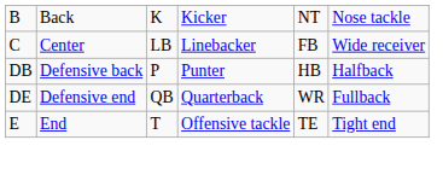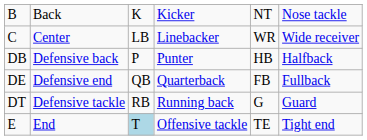 <table class="wikitable">
 <tr>
 <td>B</td>
 <td>Back</td>
 <td>K</td>
 <td><a href='#'>Kicker</a></td>
 <td>NT</td>
 <td><a href='#'>Nose tackle</a></td>
 </tr>
 <tr>
 <td>C</td>
 <td><a href='#'>Center</a></td>
 <td>LB</td>
 <td><a href='#'>Linebacker</a></td>
-<td>FB</td>
+<td>WR</td>
 <td><a href='#'>Wide receiver</a></td>
 </tr>
 <tr>
 <td>DB</td>
 <td><a href='#'>Defensive back</a></td>
 <td>P</td>
 <td><a href='#'>Punter</a></td>
 <td>HB</td>
 <td><a href='#'>Halfback</a></td>
 </tr>
 <tr>
 <td>DE</td>
 <td><a href='#'>Defensive end</a></td>
 <td>QB</td>
 <td><a href='#'>Quarterback</a></td>
-<td>WR</td>
+<td>FB</td>
 <td><a href='#'>Fullback</a></td>
+</tr>
+<tr>
+<td>DT</td>
+<td><a href='#'>Defensive tackle</a></td>
+<td>RB</td>
+<td><a href='#'>Running back</a></td>
+<td>G</td>
+<td><a href='#'>Guard</a></td>
 </tr>
 <tr>
 <td>E</td>
 <td><a href='#'>End</a></td>
-<td>T</td>
+<td style="background: lightblue;">T</td>
 <td><a href='#'>Offensive tackle</a></td>
 <td>TE</td>
 <td><a href='#'>Tight end</a></td>
 </tr>
 </table>
